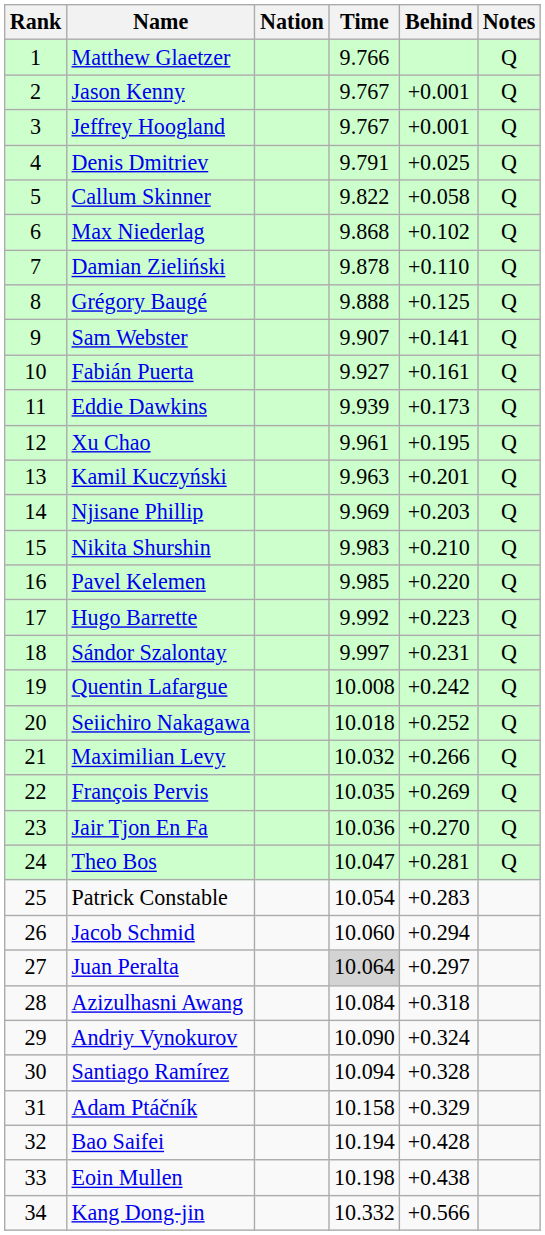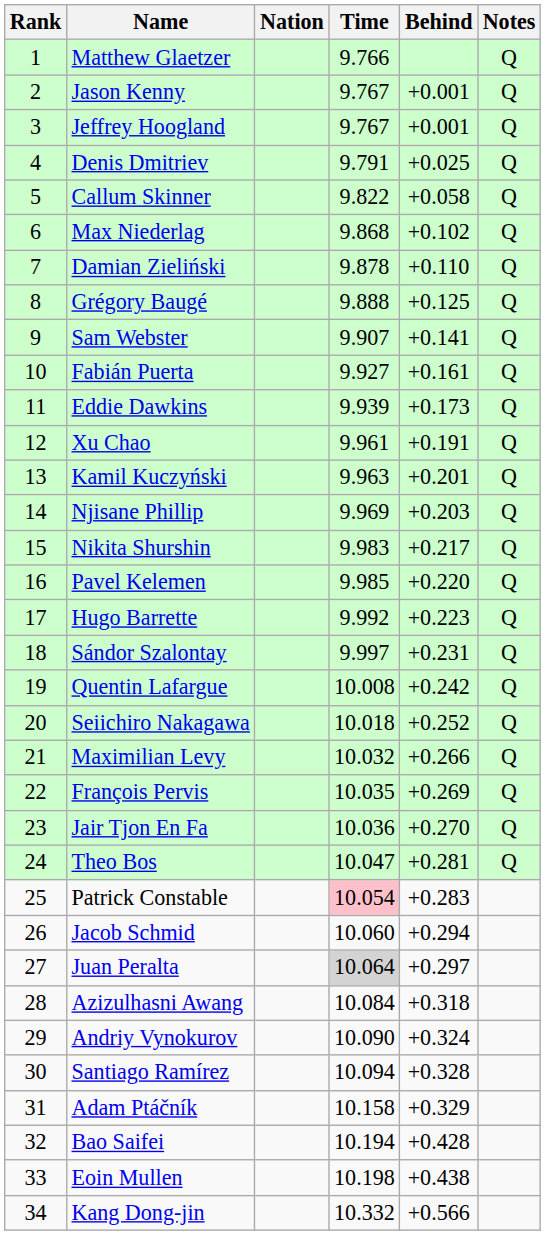 <table class="wikitable sortable" style="text-align:center">
 <tr>
 <th>Rank</th>
 <th>Name</th>
 <th>Nation</th>
 <th>Time</th>
 <th>Behind</th>
 <th>Notes</th>
 </tr>
 <tr bgcolor=ccffcc>
 <td>1</td>
 <td align=left><a href='#'>Matthew Glaetzer</a></td>
 <td align=left></td>
 <td>9.766</td>
 <td></td>
 <td>Q</td>
 </tr>
 <tr bgcolor=ccffcc>
 <td>2</td>
 <td align=left><a href='#'>Jason Kenny</a></td>
 <td align=left></td>
 <td>9.767</td>
 <td>+0.001</td>
 <td>Q</td>
 </tr>
 <tr bgcolor=ccffcc>
 <td>3</td>
 <td align=left><a href='#'>Jeffrey Hoogland</a></td>
 <td align=left></td>
 <td>9.767</td>
 <td>+0.001</td>
 <td>Q</td>
 </tr>
 <tr bgcolor=ccffcc>
 <td>4</td>
 <td align=left><a href='#'>Denis Dmitriev</a></td>
 <td align=left></td>
 <td>9.791</td>
 <td>+0.025</td>
 <td>Q</td>
 </tr>
 <tr bgcolor=ccffcc>
 <td>5</td>
 <td align=left><a href='#'>Callum Skinner</a></td>
 <td align=left></td>
 <td>9.822</td>
 <td>+0.058</td>
 <td>Q</td>
 </tr>
 <tr bgcolor=ccffcc>
 <td>6</td>
 <td align=left><a href='#'>Max Niederlag</a></td>
 <td align=left></td>
 <td>9.868</td>
 <td>+0.102</td>
 <td>Q</td>
 </tr>
 <tr bgcolor=ccffcc>
 <td>7</td>
 <td align=left><a href='#'>Damian Zieliński</a></td>
 <td align=left></td>
 <td>9.878</td>
 <td>+0.110</td>
 <td>Q</td>
 </tr>
 <tr bgcolor=ccffcc>
 <td>8</td>
 <td align=left><a href='#'>Grégory Baugé</a></td>
 <td align=left></td>
 <td>9.888</td>
 <td>+0.125</td>
 <td>Q</td>
 </tr>
 <tr bgcolor=ccffcc>
 <td>9</td>
 <td align=left><a href='#'>Sam Webster</a></td>
 <td align=left></td>
 <td>9.907</td>
 <td>+0.141</td>
 <td>Q</td>
 </tr>
 <tr bgcolor=ccffcc>
 <td>10</td>
 <td align=left><a href='#'>Fabián Puerta</a></td>
 <td align=left></td>
 <td>9.927</td>
 <td>+0.161</td>
 <td>Q</td>
 </tr>
 <tr bgcolor=ccffcc>
 <td>11</td>
 <td align=left><a href='#'>Eddie Dawkins</a></td>
 <td align=left></td>
 <td>9.939</td>
 <td>+0.173</td>
 <td>Q</td>
 </tr>
 <tr bgcolor=ccffcc>
 <td>12</td>
 <td align=left><a href='#'>Xu Chao</a></td>
 <td align=left></td>
 <td>9.961</td>
-<td>+0.195</td>
+<td>+0.191</td>
 <td>Q</td>
 </tr>
 <tr bgcolor=ccffcc>
 <td>13</td>
 <td align=left><a href='#'>Kamil Kuczyński</a></td>
 <td align=left></td>
 <td>9.963</td>
 <td>+0.201</td>
 <td>Q</td>
 </tr>
 <tr bgcolor=ccffcc>
 <td>14</td>
 <td align=left><a href='#'>Njisane Phillip</a></td>
 <td align=left></td>
 <td>9.969</td>
 <td>+0.203</td>
 <td>Q</td>
 </tr>
 <tr bgcolor=ccffcc>
 <td>15</td>
 <td align=left><a href='#'>Nikita Shurshin</a></td>
 <td align=left></td>
 <td>9.983</td>
-<td>+0.210</td>
+<td>+0.217</td>
 <td>Q</td>
 </tr>
 <tr bgcolor=ccffcc>
 <td>16</td>
 <td align=left><a href='#'>Pavel Kelemen</a></td>
 <td align=left></td>
 <td>9.985</td>
 <td>+0.220</td>
 <td>Q</td>
 </tr>
 <tr bgcolor=ccffcc>
 <td>17</td>
 <td align=left><a href='#'>Hugo Barrette</a></td>
 <td align=left></td>
 <td>9.992</td>
 <td>+0.223</td>
 <td>Q</td>
 </tr>
 <tr bgcolor=ccffcc>
 <td>18</td>
 <td align=left><a href='#'>Sándor Szalontay</a></td>
 <td align=left></td>
 <td>9.997</td>
 <td>+0.231</td>
 <td>Q</td>
 </tr>
 <tr bgcolor=ccffcc>
 <td>19</td>
 <td align=left><a href='#'>Quentin Lafargue</a></td>
 <td align=left></td>
 <td>10.008</td>
 <td>+0.242</td>
 <td>Q</td>
 </tr>
 <tr bgcolor=ccffcc>
 <td>20</td>
 <td align=left><a href='#'>Seiichiro Nakagawa</a></td>
 <td align=left></td>
 <td>10.018</td>
 <td>+0.252</td>
 <td>Q</td>
 </tr>
 <tr bgcolor=ccffcc>
 <td>21</td>
 <td align=left><a href='#'>Maximilian Levy</a></td>
 <td align=left></td>
 <td>10.032</td>
 <td>+0.266</td>
 <td>Q</td>
 </tr>
 <tr bgcolor=ccffcc>
 <td>22</td>
 <td align=left><a href='#'>François Pervis</a></td>
 <td align=left></td>
 <td>10.035</td>
 <td>+0.269</td>
 <td>Q</td>
 </tr>
 <tr bgcolor=ccffcc>
 <td>23</td>
 <td align=left><a href='#'>Jair Tjon En Fa</a></td>
 <td align=left></td>
 <td>10.036</td>
 <td>+0.270</td>
 <td>Q</td>
 </tr>
 <tr bgcolor=ccffcc>
 <td>24</td>
 <td align=left><a href='#'>Theo Bos</a></td>
 <td align=left></td>
 <td>10.047</td>
 <td>+0.281</td>
 <td>Q</td>
 </tr>
 <tr>
 <td>25</td>
 <td align=left>Patrick Constable</td>
 <td align=left></td>
-<td>10.054</td>
+<td style="background: pink;">10.054</td>
 <td>+0.283</td>
 <td></td>
 </tr>
 <tr>
 <td>26</td>
 <td align=left><a href='#'>Jacob Schmid</a></td>
 <td align=left></td>
 <td>10.060</td>
 <td>+0.294</td>
 <td></td>
 </tr>
 <tr>
 <td>27</td>
 <td align=left><a href='#'>Juan Peralta</a></td>
 <td align=left></td>
 <td style="background: lightgrey;">10.064</td>
 <td>+0.297</td>
 <td></td>
 </tr>
 <tr>
 <td>28</td>
 <td align=left><a href='#'>Azizulhasni Awang</a></td>
 <td align=left></td>
 <td>10.084</td>
 <td>+0.318</td>
 <td></td>
 </tr>
 <tr>
 <td>29</td>
 <td align=left><a href='#'>Andriy Vynokurov</a></td>
 <td align=left></td>
 <td>10.090</td>
 <td>+0.324</td>
 <td></td>
 </tr>
 <tr>
 <td>30</td>
 <td align=left><a href='#'>Santiago Ramírez</a></td>
 <td align=left></td>
 <td>10.094</td>
 <td>+0.328</td>
 <td></td>
 </tr>
 <tr>
 <td>31</td>
 <td align=left><a href='#'>Adam Ptáčník</a></td>
 <td align=left></td>
 <td>10.158</td>
 <td>+0.329</td>
 <td></td>
 </tr>
 <tr>
 <td>32</td>
 <td align=left><a href='#'>Bao Saifei</a></td>
 <td align=left></td>
 <td>10.194</td>
 <td>+0.428</td>
 <td></td>
 </tr>
 <tr>
 <td>33</td>
 <td align=left><a href='#'>Eoin Mullen</a></td>
 <td align=left></td>
 <td>10.198</td>
 <td>+0.438</td>
 <td></td>
 </tr>
 <tr>
 <td>34</td>
 <td align=left><a href='#'>Kang Dong-jin</a></td>
 <td align=left></td>
 <td>10.332</td>
 <td>+0.566</td>
 <td></td>
 </tr>
 </table>
